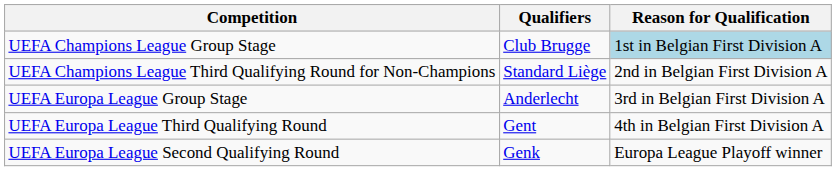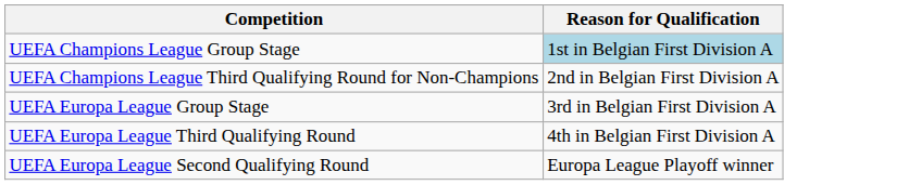 <table class="wikitable">
 <tr>
 <th>Competition</th>
-<th>Qualifiers</th>
 <th>Reason for Qualification</th>
 </tr>
 <tr>
 <td><a href='#'>UEFA Champions League</a> Group Stage</td>
-<td><a href='#'>Club Brugge</a></td>
 <td style="background: lightblue;">1st in Belgian First Division A</td>
 </tr>
 <tr>
 <td><a href='#'>UEFA Champions League</a> Third Qualifying Round for Non-Champions</td>
-<td><a href='#'>Standard Liège</a></td>
 <td>2nd in Belgian First Division A</td>
 </tr>
 <tr>
 <td><a href='#'>UEFA Europa League</a> Group Stage</td>
-<td><a href='#'>Anderlecht</a></td>
 <td>3rd in Belgian First Division A</td>
 </tr>
 <tr>
 <td><a href='#'>UEFA Europa League</a> Third Qualifying Round</td>
-<td><a href='#'>Gent</a></td>
 <td>4th in Belgian First Division A</td>
 </tr>
 <tr>
 <td><a href='#'>UEFA Europa League</a> Second Qualifying Round</td>
-<td><a href='#'>Genk</a></td>
 <td>Europa League Playoff winner</td>
 </tr>
 </table>
